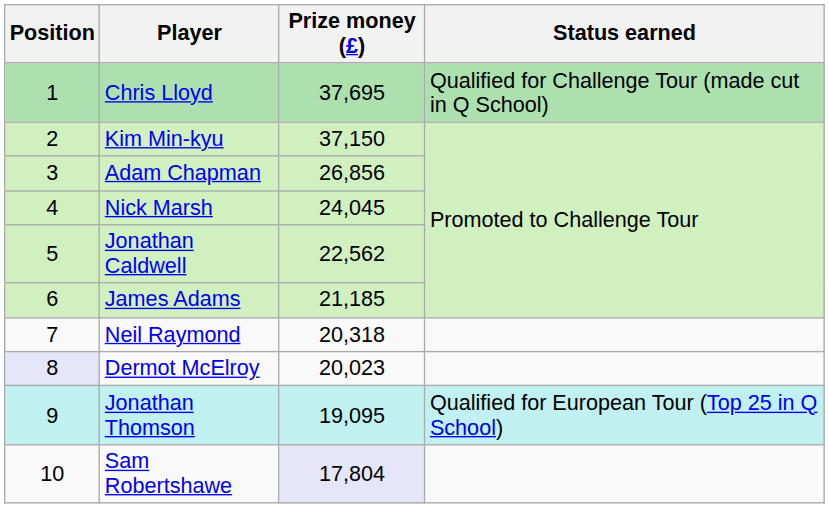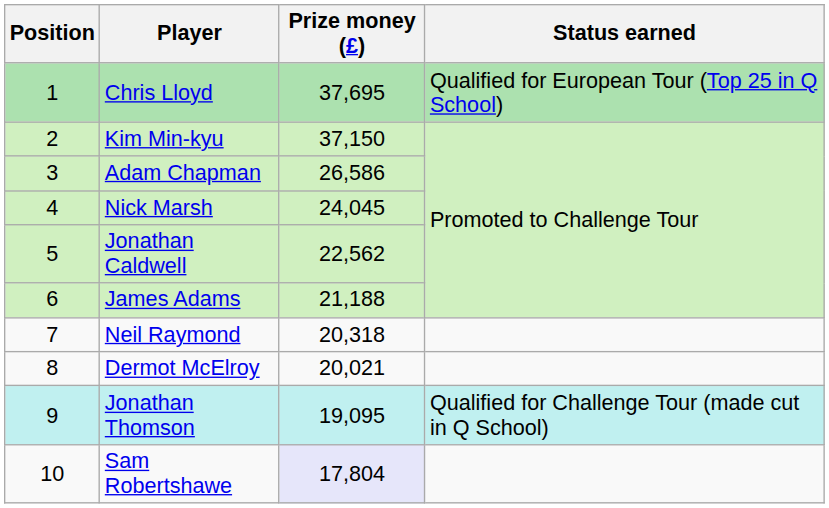 <table class="wikitable">
 <tr>
 <th>Position</th>
 <th>Player</th>
 <th>Prize money (<a href='#'>£</a>)</th>
 <th>Status earned</th>
 </tr>
 <tr style="background:#ACE1AF;">
 <td align=center>1</td>
 <td> <a href='#'>Chris Lloyd</a></td>
 <td align=center>37,695</td>
-<td>Qualified for Challenge Tour (made cut in Q School)</td>
+<td>Qualified for European Tour (<a href='#'>Top 25 in Q School</a>)</td>
 </tr>
 <tr style="background:#D0F0C0;">
 <td align=center>2</td>
 <td> <a href='#'>Kim Min-kyu</a></td>
 <td align=center>37,150</td>
 <td rowspan=5>Promoted to Challenge Tour</td>
 </tr>
 <tr style="background:#D0F0C0;">
 <td align=center>3</td>
 <td> <a href='#'>Adam Chapman</a></td>
-<td align=center>26,856</td>
+<td align=center>26,586</td>
 </tr>
 <tr style="background:#D0F0C0;">
 <td align=center>4</td>
 <td> <a href='#'>Nick Marsh</a></td>
 <td align=center>24,045</td>
 </tr>
 <tr style="background:#D0F0C0;">
 <td align=center>5</td>
 <td> <a href='#'>Jonathan Caldwell</a></td>
 <td align=center>22,562</td>
 </tr>
 <tr style="background:#D0F0C0;">
 <td align=center>6</td>
 <td> <a href='#'>James Adams</a></td>
-<td align=center>21,185</td>
+<td align=center>21,188</td>
 </tr>
 <tr>
 <td align=center>7</td>
 <td> <a href='#'>Neil Raymond</a></td>
 <td align=center>20,318</td>
 <td></td>
 </tr>
 <tr>
-<td align=center style="background: lavender;">8</td>
+<td align=center>8</td>
 <td> <a href='#'>Dermot McElroy</a></td>
-<td align=center>20,023</td>
+<td align=center>20,021</td>
 <td></td>
 </tr>
 <tr style="background:#C0F0F0;">
 <td align=center>9</td>
 <td> <a href='#'>Jonathan Thomson</a></td>
 <td align=center>19,095</td>
-<td>Qualified for European Tour (<a href='#'>Top 25 in Q School</a>)</td>
+<td>Qualified for Challenge Tour (made cut in Q School)</td>
 </tr>
 <tr>
 <td align=center>10</td>
 <td> <a href='#'>Sam Robertshawe</a></td>
 <td align=center style="background: lavender;">17,804</td>
 <td></td>
 </tr>
 </table>
